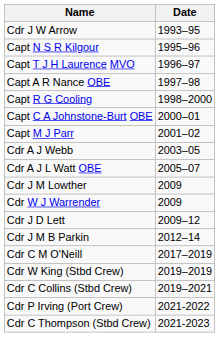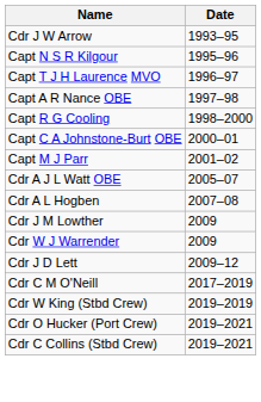 <table class="wikitable">
 <tr>
 <th>Name</th>
 <th>Date</th>
 </tr>
 <tr>
 <td>Cdr J W Arrow</td>
 <td>1993–95</td>
 </tr>
 <tr>
 <td>Capt <a href='#'>N S R Kilgour</a></td>
 <td>1995–96</td>
 </tr>
 <tr>
 <td>Capt <a href='#'>T J H Laurence</a> <a href='#'>MVO</a></td>
 <td>1996–97</td>
 </tr>
 <tr>
 <td>Capt A R Nance <a href='#'>OBE</a></td>
 <td>1997–98</td>
 </tr>
 <tr>
 <td>Capt <a href='#'>R G Cooling</a></td>
 <td>1998–2000</td>
 </tr>
 <tr>
 <td>Capt <a href='#'>C A Johnstone-Burt</a> <a href='#'>OBE</a></td>
 <td>2000–01</td>
 </tr>
 <tr>
 <td>Capt <a href='#'>M J Parr</a></td>
 <td>2001–02</td>
 </tr>
 <tr>
-<td>Cdr A J Webb</td>
-<td>2003–05</td>
+<td>Cdr A J L Watt <a href='#'>OBE</a></td>
+<td>2005–07</td>
 </tr>
 <tr>
-<td>Cdr A J L Watt <a href='#'>OBE</a></td>
-<td>2005–07</td>
+<td>Cdr A L Hogben</td>
+<td>2007–08</td>
 </tr>
 <tr>
 <td>Cdr J M Lowther</td>
 <td>2009</td>
 </tr>
 <tr>
 <td>Cdr <a href='#'>W J Warrender</a></td>
 <td>2009</td>
 </tr>
 <tr>
 <td>Cdr J D Lett</td>
 <td>2009–12</td>
 </tr>
 <tr>
-<td>Cdr J M B Parkin</td>
-<td>2012–14</td>
-</tr>
-<tr>
 <td>Cdr C M O'Neill</td>
 <td>2017–2019</td>
 </tr>
 <tr>
 <td>Cdr W King (Stbd Crew)</td>
 <td>2019–2019</td>
 </tr>
 <tr>
+<td>Cdr O Hucker (Port Crew)</td>
+<td>2019–2021</td>
+</tr>
+<tr>
 <td>Cdr C Collins (Stbd Crew)</td>
 <td>2019–2021</td>
 </tr>
-<tr>
-<td>Cdr P Irving (Port Crew)</td>
-<td>2021-2022</td>
-</tr>
-<tr>
-<td>Cdr C Thompson (Stbd Crew)</td>
-<td>2021-2023</td>
-</tr>
 </table>
